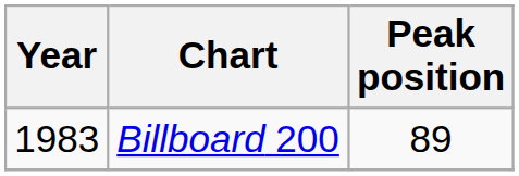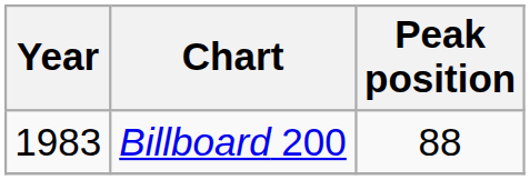 <table class="wikitable">
 <tr>
 <th>Year</th>
 <th>Chart</th>
 <th>Peak<br>position</th>
 </tr>
 <tr>
 <td>1983</td>
 <td><a href='#'><em>Billboard</em> 200</a></td>
-<td align="center">89</td>
+<td align="center">88</td>
 </tr>
 <tr>
 </tr>
 </table>
